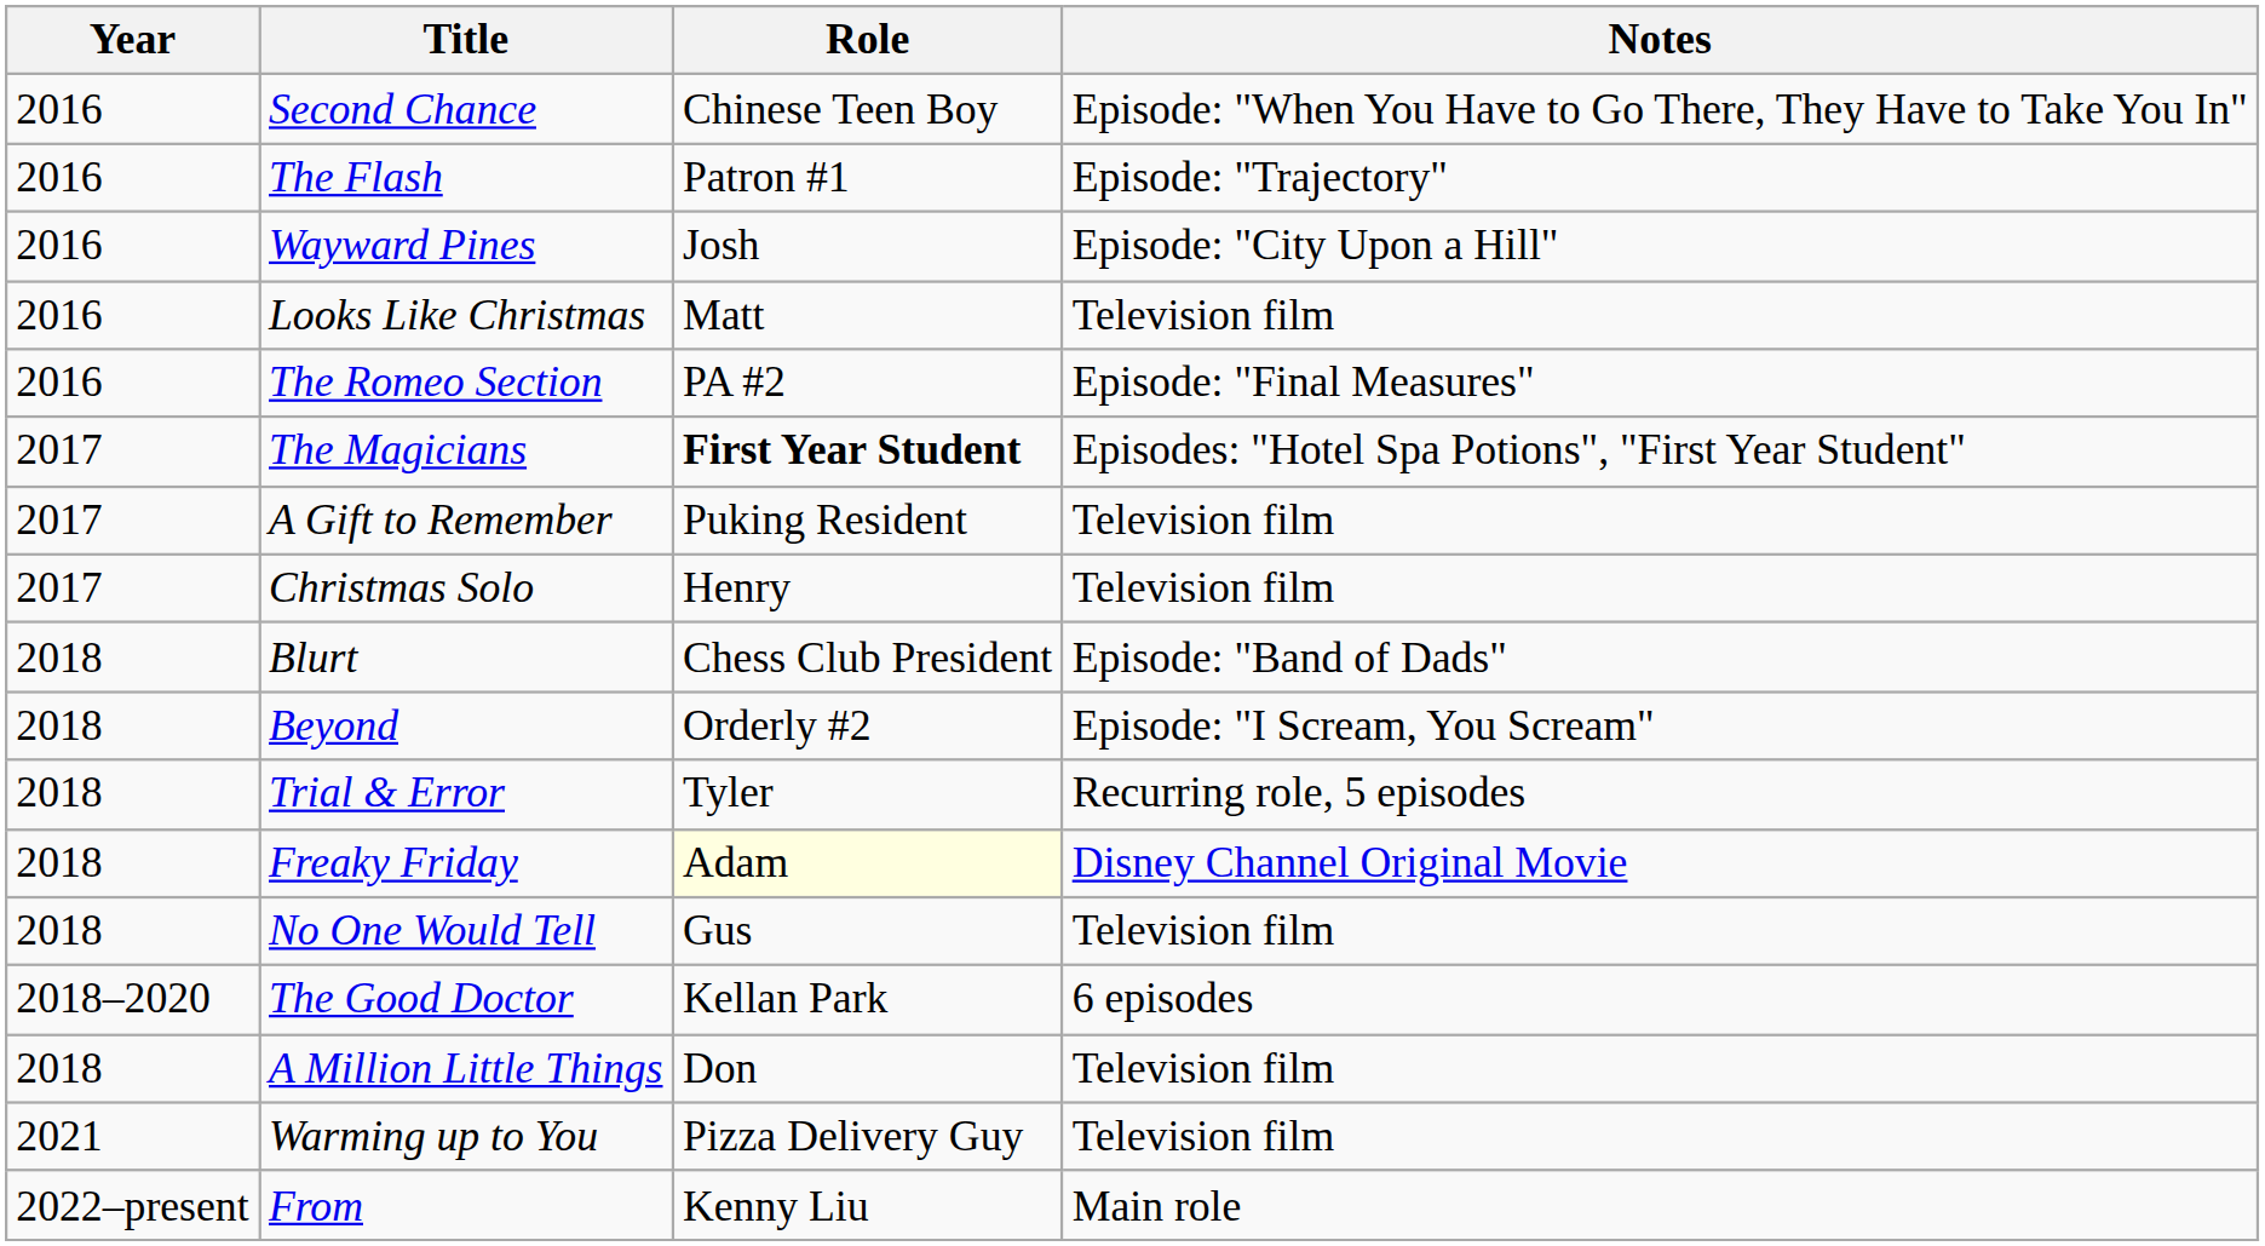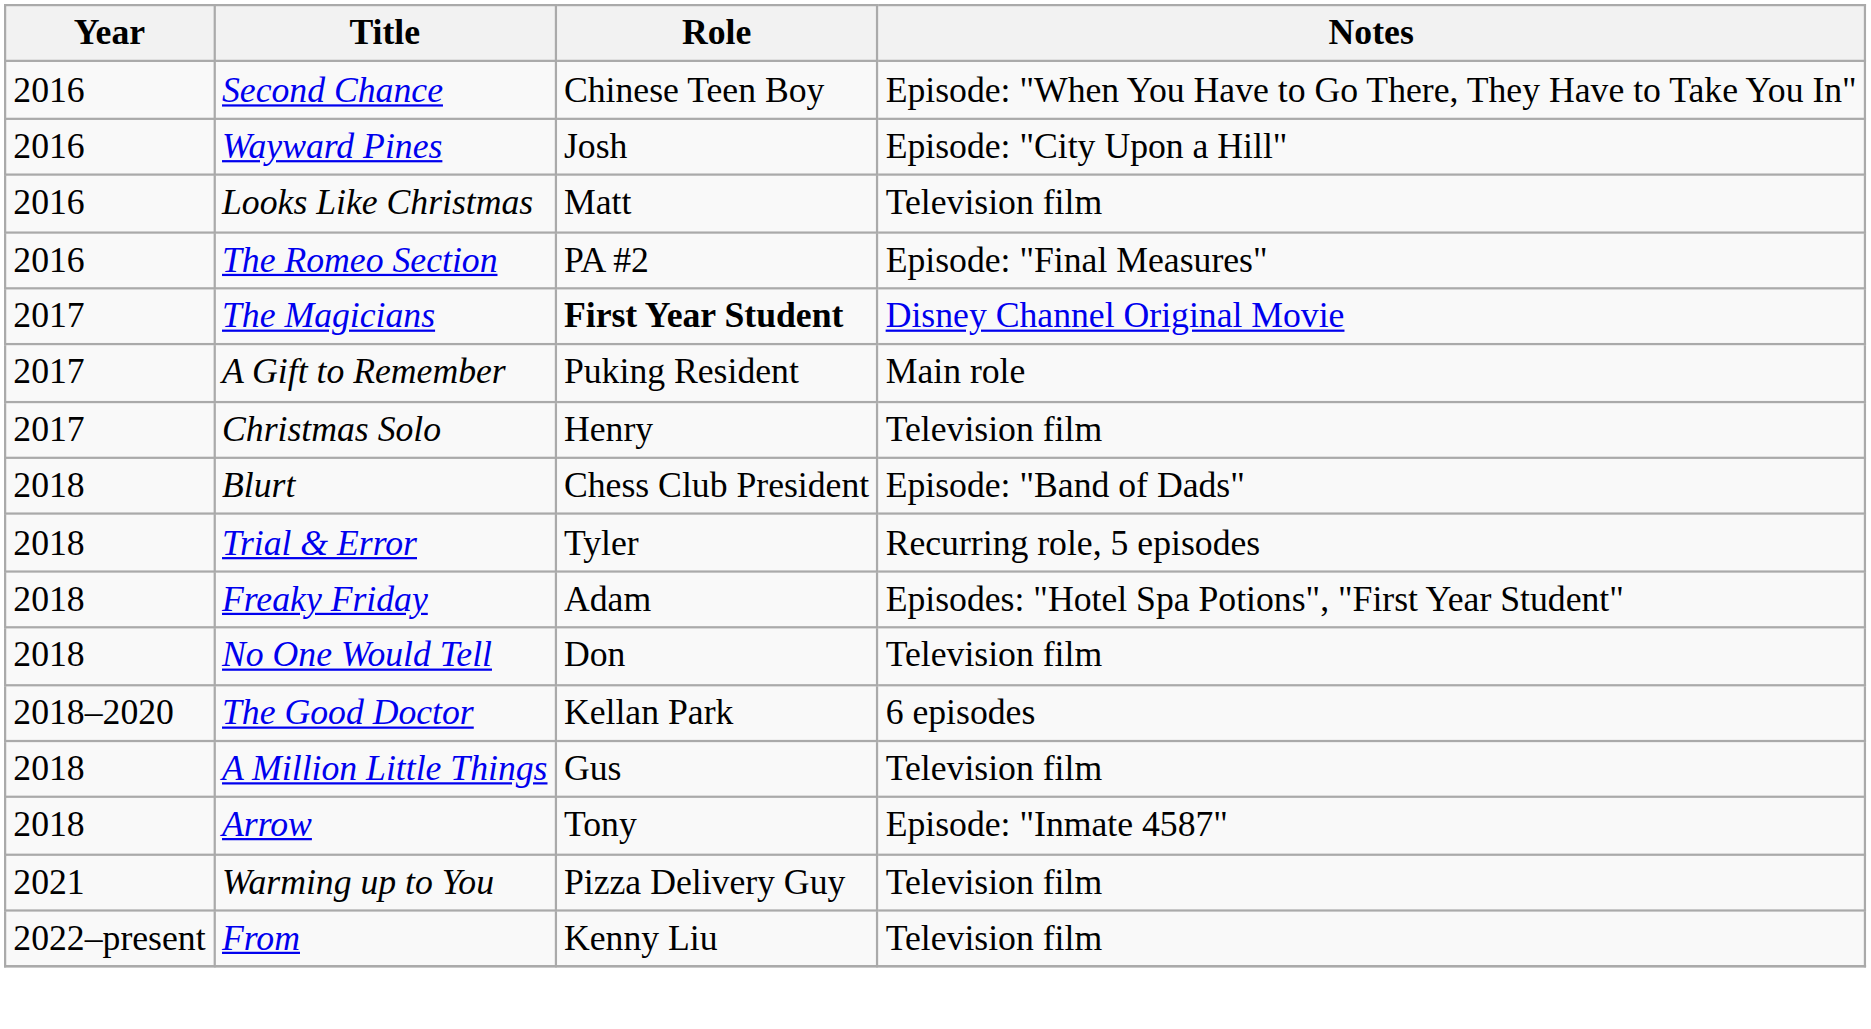 <table class="wikitable sortable">
 <tr>
 <th>Year</th>
 <th>Title</th>
 <th class="unsortable">Role</th>
 <th class="unsortable">Notes</th>
 </tr>
 <tr>
 <td>2016</td>
 <td><em><a href='#'>Second Chance</a></em></td>
 <td>Chinese Teen Boy</td>
 <td>Episode: "When You Have to Go There, They Have to Take You In"</td>
-</tr>
-<tr>
-<td>2016</td>
-<td data-sort-value="Flash, The"><em><a href='#'>The Flash</a></em></td>
-<td>Patron #1</td>
-<td>Episode: "Trajectory"</td>
 </tr>
 <tr>
 <td>2016</td>
 <td><em><a href='#'>Wayward Pines</a></em></td>
 <td>Josh</td>
 <td>Episode: "City Upon a Hill"</td>
 </tr>
 <tr>
 <td>2016</td>
 <td><em>Looks Like Christmas</em></td>
 <td>Matt</td>
 <td>Television film</td>
 </tr>
 <tr>
 <td>2016</td>
 <td data-sort-value="Romeo Section, The"><em><a href='#'>The Romeo Section</a></em></td>
 <td>PA #2</td>
 <td>Episode: "Final Measures"</td>
 </tr>
 <tr>
 <td>2017</td>
 <td data-sort-value="Magicians, The"><em><a href='#'>The Magicians</a></em></td>
 <td><strong>First Year Student</strong></td>
-<td>Episodes: "Hotel Spa Potions", "First Year Student"</td>
+<td><a href='#'>Disney Channel Original Movie</a></td>
 </tr>
 <tr>
 <td>2017</td>
 <td data-sort-value="Gift to Remember, A"><em>A Gift to Remember</em></td>
 <td>Puking Resident</td>
-<td>Television film</td>
+<td>Main role</td>
 </tr>
 <tr>
 <td>2017</td>
 <td><em>Christmas Solo</em></td>
 <td>Henry</td>
 <td>Television film</td>
 </tr>
 <tr>
 <td>2018</td>
 <td><em>Blurt</em></td>
 <td>Chess Club President</td>
 <td>Episode: "Band of Dads"</td>
 </tr>
 <tr>
 <td>2018</td>
-<td><em><a href='#'>Beyond</a></em></td>
-<td>Orderly #2</td>
-<td>Episode: "I Scream, You Scream"</td>
-</tr>
-<tr>
-<td>2018</td>
 <td><em><a href='#'>Trial & Error</a></em></td>
 <td>Tyler</td>
 <td>Recurring role, 5 episodes</td>
 </tr>
 <tr>
 <td>2018</td>
 <td><em><a href='#'>Freaky Friday</a></em></td>
-<td style="background: lightyellow;">Adam</td>
-<td><a href='#'>Disney Channel Original Movie</a></td>
+<td>Adam</td>
+<td>Episodes: "Hotel Spa Potions", "First Year Student"</td>
 </tr>
 <tr>
 <td>2018</td>
 <td><em><a href='#'>No One Would Tell</a></em></td>
-<td>Gus</td>
+<td>Don</td>
 <td>Television film</td>
 </tr>
 <tr>
 <td>2018–2020</td>
 <td data-sort-value="Good Doctor, The"><em><a href='#'>The Good Doctor</a></em></td>
 <td>Kellan Park</td>
 <td>6 episodes</td>
 </tr>
 <tr>
 <td>2018</td>
 <td data-sort-value="Million Little Things, A"><em><a href='#'>A Million Little Things</a></em></td>
-<td>Don</td>
+<td>Gus</td>
 <td>Television film</td>
+</tr>
+<tr>
+<td>2018</td>
+<td><em><a href='#'>Arrow</a></em></td>
+<td>Tony</td>
+<td>Episode: "Inmate 4587"</td>
 </tr>
 <tr>
 <td>2021</td>
 <td><em>Warming up to You</em></td>
 <td>Pizza Delivery Guy</td>
 <td>Television film</td>
 </tr>
 <tr>
 <td>2022–present</td>
 <td><em><a href='#'>From</a></em></td>
 <td>Kenny Liu</td>
-<td>Main role</td>
+<td>Television film</td>
 </tr>
 <tr>
 </tr>
 </table>
